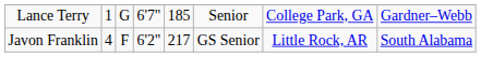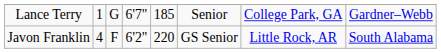 <table class="wikitable sortable" border="1" style="text-align:center;">
 <tr align=center>
 </tr>
 <tr>
 <td>Lance Terry</td>
 <td>1</td>
 <td>G</td>
 <td>6'7"</td>
 <td>185</td>
 <td>Senior</td>
 <td><a href='#'>College Park, GA</a></td>
 <td><a href='#'>Gardner–Webb</a></td>
 </tr>
 <tr>
 <td>Javon Franklin</td>
 <td>4</td>
 <td>F</td>
 <td>6'2"</td>
-<td>217</td>
+<td>220</td>
 <td>GS Senior</td>
 <td><a href='#'>Little Rock, AR</a></td>
 <td><a href='#'>South Alabama</a></td>
 </tr>
 </table>
